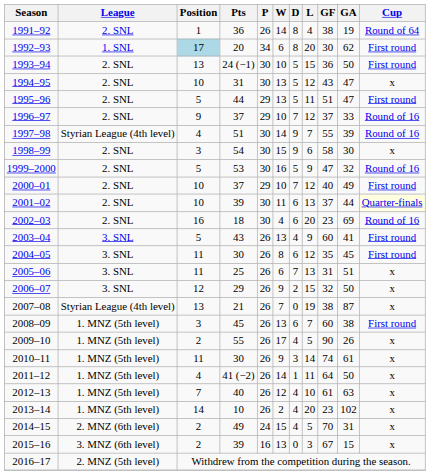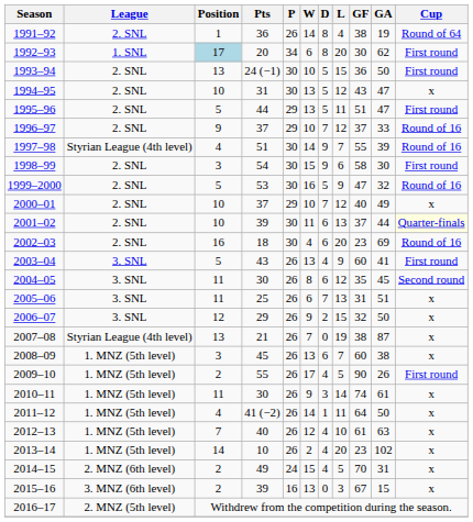 <table class="wikitable sortable" style="text-align: center;">
 <tr>
 <th>Season</th>
 <th><a href='#'>League</a></th>
 <th>Position</th>
 <th>Pts</th>
 <th>P</th>
 <th>W</th>
 <th>D</th>
 <th>L</th>
 <th>GF</th>
 <th>GA</th>
 <th><a href='#'>Cup</a></th>
 </tr>
 <tr>
 <td><a href='#'>1991–92</a></td>
 <td><a href='#'>2. SNL</a></td>
 <td>1</td>
 <td>36</td>
 <td>26</td>
 <td>14</td>
 <td>8</td>
 <td>4</td>
 <td>38</td>
 <td>19</td>
 <td><a href='#'>Round of 64</a></td>
 </tr>
 <tr>
 <td><a href='#'>1992–93</a></td>
 <td><a href='#'>1. SNL</a></td>
 <td bgcolor=lightblue>17</td>
 <td>20</td>
 <td>34</td>
 <td>6</td>
 <td>8</td>
 <td>20</td>
 <td>30</td>
 <td>62</td>
 <td><a href='#'>First round</a></td>
 </tr>
 <tr>
 <td><a href='#'>1993–94</a></td>
 <td>2. SNL</td>
 <td>13</td>
 <td>24 (−1)</td>
 <td>30</td>
 <td>10</td>
 <td>5</td>
 <td>15</td>
 <td>36</td>
 <td>50</td>
 <td><a href='#'>First round</a></td>
 </tr>
 <tr>
 <td><a href='#'>1994–95</a></td>
 <td>2. SNL</td>
 <td>10</td>
 <td>31</td>
 <td>30</td>
 <td>13</td>
 <td>5</td>
 <td>12</td>
 <td>43</td>
 <td>47</td>
 <td>x</td>
 </tr>
 <tr>
 <td><a href='#'>1995–96</a></td>
 <td>2. SNL</td>
 <td>5</td>
 <td>44</td>
 <td>29</td>
 <td>13</td>
 <td>5</td>
 <td>11</td>
 <td>51</td>
 <td>47</td>
 <td><a href='#'>First round</a></td>
 </tr>
 <tr>
 <td><a href='#'>1996–97</a></td>
 <td>2. SNL</td>
 <td>9</td>
 <td>37</td>
 <td>29</td>
 <td>10</td>
 <td>7</td>
 <td>12</td>
 <td>37</td>
 <td>33</td>
 <td><a href='#'>Round of 16</a></td>
 </tr>
 <tr>
 <td><a href='#'>1997–98</a></td>
 <td>Styrian League (4th level)</td>
 <td>4</td>
 <td>51</td>
 <td>30</td>
 <td>14</td>
 <td>9</td>
 <td>7</td>
 <td>55</td>
 <td>39</td>
 <td><a href='#'>Round of 16</a></td>
 </tr>
 <tr>
 <td><a href='#'>1998–99</a></td>
 <td>2. SNL</td>
 <td>3</td>
 <td>54</td>
 <td>30</td>
 <td>15</td>
 <td>9</td>
 <td>6</td>
 <td>58</td>
 <td>30</td>
-<td>x</td>
+<td><a href='#'>First round</a></td>
 </tr>
 <tr>
 <td><a href='#'>1999–2000</a></td>
 <td>2. SNL</td>
 <td>5</td>
 <td>53</td>
 <td>30</td>
 <td>16</td>
 <td>5</td>
 <td>9</td>
 <td>47</td>
 <td>32</td>
 <td><a href='#'>Round of 16</a></td>
 </tr>
 <tr>
 <td><a href='#'>2000–01</a></td>
 <td>2. SNL</td>
 <td>10</td>
 <td>37</td>
 <td>29</td>
 <td>10</td>
 <td>7</td>
 <td>12</td>
 <td>40</td>
 <td>49</td>
-<td><a href='#'>First round</a></td>
+<td>x</td>
 </tr>
 <tr>
 <td><a href='#'>2001–02</a></td>
 <td>2. SNL</td>
 <td>10</td>
 <td>39</td>
 <td>30</td>
 <td>11</td>
 <td>6</td>
 <td>13</td>
 <td>37</td>
 <td>44</td>
 <td bgcolor=lightyellow><a href='#'>Quarter-finals</a></td>
 </tr>
 <tr>
 <td><a href='#'>2002–03</a></td>
 <td>2. SNL</td>
 <td>16</td>
 <td>18</td>
 <td>30</td>
 <td>4</td>
 <td>6</td>
 <td>20</td>
 <td>23</td>
 <td>69</td>
 <td><a href='#'>Round of 16</a></td>
 </tr>
 <tr>
 <td><a href='#'>2003–04</a></td>
 <td><a href='#'>3. SNL</a></td>
 <td>5</td>
 <td>43</td>
 <td>26</td>
 <td>13</td>
 <td>4</td>
 <td>9</td>
 <td>60</td>
 <td>41</td>
 <td><a href='#'>First round</a></td>
 </tr>
 <tr>
 <td><a href='#'>2004–05</a></td>
 <td>3. SNL</td>
 <td>11</td>
 <td>30</td>
 <td>26</td>
 <td>8</td>
 <td>6</td>
 <td>12</td>
 <td>35</td>
 <td>45</td>
-<td><a href='#'>First round</a></td>
+<td><a href='#'>Second round</a></td>
 </tr>
 <tr>
 <td><a href='#'>2005–06</a></td>
 <td>3. SNL</td>
 <td>11</td>
 <td>25</td>
 <td>26</td>
 <td>6</td>
 <td>7</td>
 <td>13</td>
 <td>31</td>
 <td>51</td>
 <td>x</td>
 </tr>
 <tr>
 <td><a href='#'>2006–07</a></td>
 <td>3. SNL</td>
 <td>12</td>
 <td>29</td>
 <td>26</td>
 <td>9</td>
 <td>2</td>
 <td>15</td>
 <td>32</td>
 <td>50</td>
 <td>x</td>
 </tr>
 <tr>
 <td>2007–08</td>
 <td>Styrian League (4th level)</td>
 <td>13</td>
 <td>21</td>
 <td>26</td>
 <td>7</td>
 <td>0</td>
 <td>19</td>
 <td>38</td>
 <td>87</td>
 <td>x</td>
 </tr>
 <tr>
 <td>2008–09</td>
 <td>1. MNZ (5th level)</td>
 <td>3</td>
 <td>45</td>
 <td>26</td>
 <td>13</td>
 <td>6</td>
 <td>7</td>
 <td>60</td>
 <td>38</td>
-<td><a href='#'>First round</a></td>
+<td>x</td>
 </tr>
 <tr>
 <td>2009–10</td>
 <td>1. MNZ (5th level)</td>
 <td>2</td>
 <td>55</td>
 <td>26</td>
 <td>17</td>
 <td>4</td>
 <td>5</td>
 <td>90</td>
 <td>26</td>
-<td>x</td>
+<td><a href='#'>First round</a></td>
 </tr>
 <tr>
 <td>2010–11</td>
 <td>1. MNZ (5th level)</td>
 <td>11</td>
 <td>30</td>
 <td>26</td>
 <td>9</td>
 <td>3</td>
 <td>14</td>
 <td>74</td>
 <td>61</td>
 <td>x</td>
 </tr>
 <tr>
 <td>2011–12</td>
 <td>1. MNZ (5th level)</td>
 <td>4</td>
 <td>41 (−2)</td>
 <td>26</td>
 <td>14</td>
 <td>1</td>
 <td>11</td>
 <td>64</td>
 <td>50</td>
 <td>x</td>
 </tr>
 <tr>
 <td>2012–13</td>
 <td>1. MNZ (5th level)</td>
 <td>7</td>
 <td>40</td>
 <td>26</td>
 <td>12</td>
 <td>4</td>
 <td>10</td>
 <td>61</td>
 <td>63</td>
 <td>x</td>
 </tr>
 <tr>
 <td>2013–14</td>
 <td>1. MNZ (5th level)</td>
 <td>14</td>
 <td>10</td>
 <td>26</td>
 <td>2</td>
 <td>4</td>
 <td>20</td>
 <td>23</td>
 <td>102</td>
 <td>x</td>
 </tr>
 <tr>
 <td>2014–15</td>
 <td>2. MNZ (6th level)</td>
 <td>2</td>
 <td>49</td>
 <td>24</td>
 <td>15</td>
 <td>4</td>
 <td>5</td>
 <td>70</td>
 <td>31</td>
 <td>x</td>
 </tr>
 <tr>
 <td>2015–16</td>
 <td>3. MNZ (6th level)</td>
 <td>2</td>
 <td>39</td>
 <td>16</td>
 <td>13</td>
 <td>0</td>
 <td>3</td>
 <td>67</td>
 <td>15</td>
 <td>x</td>
 </tr>
 <tr>
 <td>2016–17</td>
 <td>2. MNZ (5th level)</td>
 <td colspan="9">Withdrew from the competition during the season.</td>
 </tr>
 <tr>
 </tr>
 </table>
